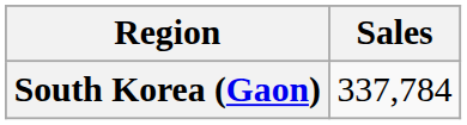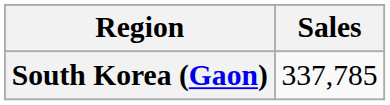 <table class="wikitable plainrowheaders" style="text-align:center;">
 <tr>
 <th>Region</th>
 <th>Sales</th>
 </tr>
 <tr>
 <th scope="row">South Korea (<a href='#'>Gaon</a>)</th>
-<td>337,784</td>
+<td>337,785</td>
 </tr>
 </table>
